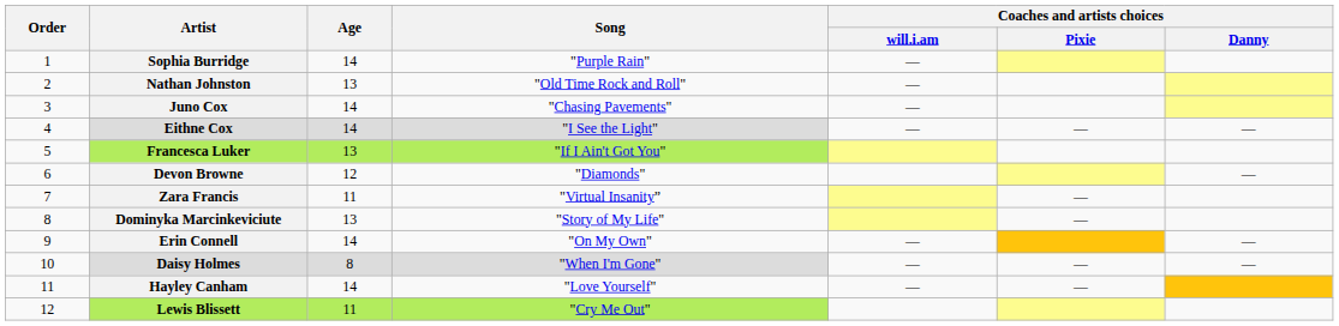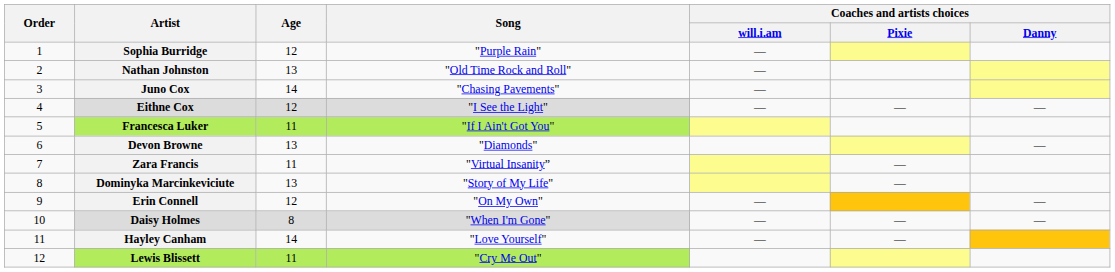 <table class="wikitable plainrowheaders" style="text-align:center;">
 <tr>
 <th scope="col" rowspan="2" style="width:05%;">Order</th>
 <th scope="col" rowspan="2" style="width:13%;">Artist</th>
 <th scope="col" rowspan="2" style="width:05%;">Age</th>
 <th scope="col" rowspan="2" style="width:26%;">Song</th>
 <th colspan="3" style="width:40%;">Coaches and artists choices</th>
 </tr>
 <tr>
 <th style="width:10%;"><a href='#'>will.i.am</a></th>
 <th style="width:10%;"><a href='#'>Pixie</a></th>
 <th style="width:10%;"><a href='#'>Danny</a></th>
 </tr>
 <tr>
 <td>1</td>
 <th scope="row"><div> Sophia Burridge </div></th>
-<td>14</td>
+<td>12</td>
 <td>"<a href='#'>Purple Rain</a>"</td>
 <td>—</td>
 <td style="background:#fdfc8f;"><strong></strong></td>
 <td><strong></strong></td>
 </tr>
 <tr>
 <td>2</td>
 <th scope="row"><div> Nathan Johnston </div></th>
 <td>13</td>
 <td>"<a href='#'>Old Time Rock and Roll</a>"</td>
 <td>—</td>
 <td><strong></strong></td>
 <td style="background:#fdfc8f;"><strong></strong></td>
 </tr>
 <tr>
 <td>3</td>
 <th scope="row"><div> Juno Cox </div></th>
 <td>14</td>
 <td>"<a href='#'>Chasing Pavements</a>"</td>
 <td>—</td>
 <td><strong></strong></td>
 <td style="background:#fdfc8f;"><strong></strong></td>
 </tr>
 <tr>
 <td>4</td>
 <th scope="row" style="background:#DCDCDC;"><div> Eithne Cox </div></th>
-<td style="background:#DCDCDC;">14</td>
+<td style="background:#DCDCDC;">12</td>
 <td style="background:#DCDCDC;">"<a href='#'>I See the Light</a>"</td>
 <td>—</td>
 <td>—</td>
 <td>—</td>
 </tr>
 <tr>
 <td>5</td>
 <th scope="row" style="background-color:#B2EC5D;"><div> Francesca Luker </div></th>
-<td style="background-color:#B2EC5D;">13</td>
+<td style="background-color:#B2EC5D;">11</td>
 <td style="background-color:#B2EC5D;">"<a href='#'>If I Ain't Got You</a>"</td>
 <td style="background:#fdfc8f;"><strong></strong></td>
 <td><strong></strong></td>
 <td><strong></strong></td>
 </tr>
 <tr>
 <td>6</td>
 <th scope="row"><div> Devon Browne </div></th>
-<td>12</td>
+<td>13</td>
 <td>"<a href='#'>Diamonds</a>"</td>
 <td><strong></strong></td>
 <td style="background:#fdfc8f;"><strong></strong></td>
 <td>—</td>
 </tr>
 <tr>
 <td>7</td>
 <th scope="row"><div> Zara Francis </div></th>
 <td>11</td>
 <td>"<a href='#'>Virtual Insanity</a>”</td>
 <td style="background:#fdfc8f;"><strong></strong></td>
 <td>—</td>
 <td><strong></strong></td>
 </tr>
 <tr>
 <td>8</td>
 <th scope="row"><div> Dominyka Marcinkeviciute </div></th>
 <td>13</td>
 <td>"<a href='#'>Story of My Life</a>"</td>
 <td style="background:#fdfc8f;"><strong></strong></td>
 <td>—</td>
 <td><strong></strong></td>
 </tr>
 <tr>
 <td>9</td>
 <th scope="row"><div> Erin Connell </div></th>
-<td>14</td>
+<td>12</td>
 <td>"<a href='#'>On My Own</a>"</td>
 <td>—</td>
 <td style="background:#FFC40C;"><strong></strong></td>
 <td>—</td>
 </tr>
 <tr>
 <td>10</td>
 <th scope="row" style="background:#DCDCDC;"><div> Daisy Holmes </div></th>
 <td style="background:#DCDCDC;">8</td>
 <td style="background:#DCDCDC;">"<a href='#'>When I'm Gone</a>"</td>
 <td>—</td>
 <td>—</td>
 <td>—</td>
 </tr>
 <tr>
 <td>11</td>
 <th scope="row"><div> Hayley Canham </div></th>
 <td>14</td>
 <td>"<a href='#'>Love Yourself</a>"</td>
 <td>—</td>
 <td>—</td>
 <td style="background:#FFC40C;"><strong></strong></td>
 </tr>
 <tr>
 <td>12</td>
 <th scope="row" style="background-color:#B2EC5D;"><div> Lewis Blissett </div></th>
 <td style="background-color:#B2EC5D;">11</td>
 <td style="background-color:#B2EC5D;">"<a href='#'>Cry Me Out</a>"</td>
 <td><strong></strong></td>
 <td style="background:#fdfc8f;"><strong></strong></td>
 <td><strong></strong></td>
 </tr>
 </table>
